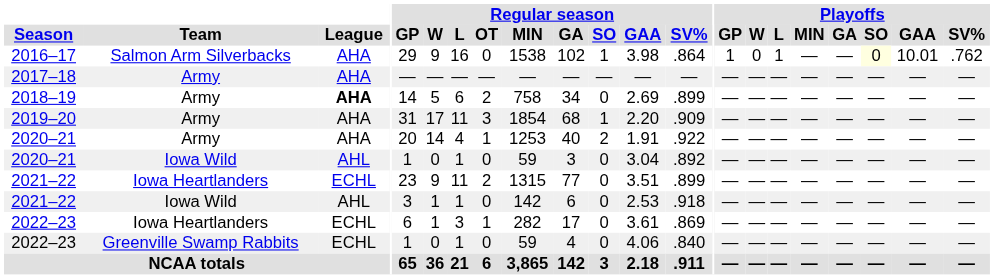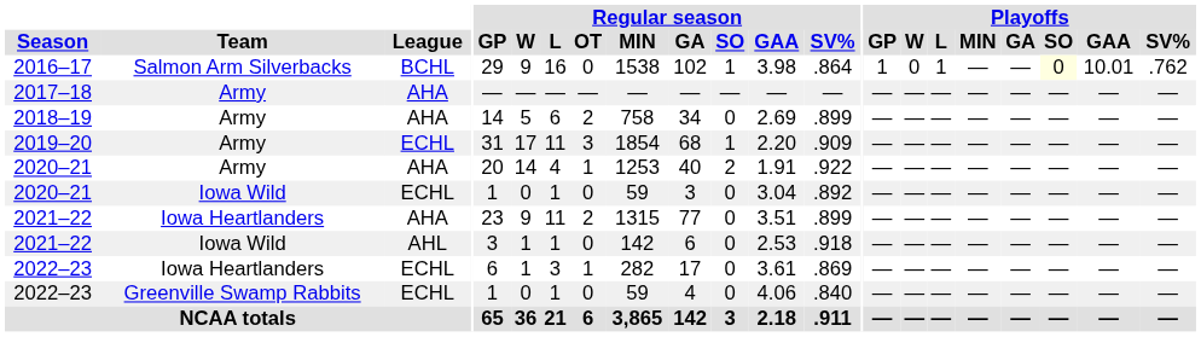 <table border="0" cellpadding="1" cellspacing="0" style="text-align:center; width:75%">
 <tr ALIGN="center" bgcolor="#e0e0e0">
 <th align="center" colspan="3" bgcolor="#ffffff"></th>
 <th align="center" rowspan="99" bgcolor="#ffffff"></th>
 <th align="center" colspan="9" bgcolor="#e0e0e0"><a href='#'>Regular season</a></th>
 <th align="center" rowspan="99" bgcolor="#ffffff"></th>
 <th align="center" colspan="8" bgcolor="#e0e0e0"><a href='#'>Playoffs</a></th>
 </tr>
 <tr ALIGN="center" bgcolor="#e0e0e0">
 <th><a href='#'>Season</a></th>
 <th>Team</th>
 <th>League</th>
 <th>GP</th>
 <th>W</th>
 <th>L</th>
 <th>OT</th>
 <th>MIN</th>
 <th>GA</th>
 <th><a href='#'>SO</a></th>
 <th><a href='#'>GAA</a></th>
 <th><a href='#'>SV%</a></th>
 <th>GP</th>
 <th>W</th>
 <th>L</th>
 <th>MIN</th>
 <th>GA</th>
 <th>SO</th>
 <th>GAA</th>
 <th>SV%</th>
 </tr>
 <tr>
 <td><a href='#'>2016–17</a></td>
 <td><a href='#'>Salmon Arm Silverbacks</a></td>
-<td><a href='#'>AHA</a></td>
+<td><a href='#'>BCHL</a></td>
 <td>29</td>
 <td>9</td>
 <td>16</td>
 <td>0</td>
 <td>1538</td>
 <td>102</td>
 <td>1</td>
 <td>3.98</td>
 <td>.864</td>
 <td>1</td>
 <td>0</td>
 <td>1</td>
 <td>—</td>
 <td>—</td>
 <td style="background: lightyellow;">0</td>
 <td>10.01</td>
 <td>.762</td>
 </tr>
 <tr bgcolor="f0f0f0">
 <td><a href='#'>2017–18</a></td>
 <td><a href='#'>Army</a></td>
 <td><a href='#'>AHA</a></td>
 <td>—</td>
 <td>—</td>
 <td>—</td>
 <td>—</td>
 <td>—</td>
 <td>—</td>
 <td>—</td>
 <td>—</td>
 <td>—</td>
 <td>—</td>
 <td>—</td>
 <td>—</td>
 <td>—</td>
 <td>—</td>
 <td>—</td>
 <td>—</td>
 <td>—</td>
 </tr>
 <tr>
 <td><a href='#'>2018–19</a></td>
 <td>Army</td>
-<td><strong>AHA</strong></td>
+<td>AHA</td>
 <td>14</td>
 <td>5</td>
 <td>6</td>
 <td>2</td>
 <td>758</td>
 <td>34</td>
 <td>0</td>
 <td>2.69</td>
 <td>.899</td>
 <td>—</td>
 <td>—</td>
 <td>—</td>
 <td>—</td>
 <td>—</td>
 <td>—</td>
 <td>—</td>
 <td>—</td>
 </tr>
 <tr bgcolor="f0f0f0">
 <td><a href='#'>2019–20</a></td>
 <td>Army</td>
-<td>AHA</td>
+<td><a href='#'>ECHL</a></td>
 <td>31</td>
 <td>17</td>
 <td>11</td>
 <td>3</td>
 <td>1854</td>
 <td>68</td>
 <td>1</td>
 <td>2.20</td>
 <td>.909</td>
 <td>—</td>
 <td>—</td>
 <td>—</td>
 <td>—</td>
 <td>—</td>
 <td>—</td>
 <td>—</td>
 <td>—</td>
 </tr>
 <tr>
 <td><a href='#'>2020–21</a></td>
 <td>Army</td>
 <td>AHA</td>
 <td>20</td>
 <td>14</td>
 <td>4</td>
 <td>1</td>
 <td>1253</td>
 <td>40</td>
 <td>2</td>
 <td>1.91</td>
 <td>.922</td>
 <td>—</td>
 <td>—</td>
 <td>—</td>
 <td>—</td>
 <td>—</td>
 <td>—</td>
 <td>—</td>
 <td>—</td>
 </tr>
 <tr bgcolor="f0f0f0">
 <td><a href='#'>2020–21</a></td>
 <td><a href='#'>Iowa Wild</a></td>
-<td><a href='#'>AHL</a></td>
+<td>ECHL</td>
 <td>1</td>
 <td>0</td>
 <td>1</td>
 <td>0</td>
 <td>59</td>
 <td>3</td>
 <td>0</td>
 <td>3.04</td>
 <td>.892</td>
 <td>—</td>
 <td>—</td>
 <td>—</td>
 <td>—</td>
 <td>—</td>
 <td>—</td>
 <td>—</td>
 <td>—</td>
 </tr>
 <tr>
 <td><a href='#'>2021–22</a></td>
 <td><a href='#'>Iowa Heartlanders</a></td>
-<td><a href='#'>ECHL</a></td>
+<td>AHA</td>
 <td>23</td>
 <td>9</td>
 <td>11</td>
 <td>2</td>
 <td>1315</td>
 <td>77</td>
 <td>0</td>
 <td>3.51</td>
 <td>.899</td>
 <td>—</td>
 <td>—</td>
 <td>—</td>
 <td>—</td>
 <td>—</td>
 <td>—</td>
 <td>—</td>
 <td>—</td>
 </tr>
 <tr bgcolor="f0f0f0">
 <td><a href='#'>2021–22</a></td>
 <td>Iowa Wild</td>
 <td>AHL</td>
 <td>3</td>
 <td>1</td>
 <td>1</td>
 <td>0</td>
 <td>142</td>
 <td>6</td>
 <td>0</td>
 <td>2.53</td>
 <td>.918</td>
 <td>—</td>
 <td>—</td>
 <td>—</td>
 <td>—</td>
 <td>—</td>
 <td>—</td>
 <td>—</td>
 <td>—</td>
 </tr>
 <tr>
 <td><a href='#'>2022–23</a></td>
 <td>Iowa Heartlanders</td>
 <td>ECHL</td>
 <td>6</td>
 <td>1</td>
 <td>3</td>
 <td>1</td>
 <td>282</td>
 <td>17</td>
 <td>0</td>
 <td>3.61</td>
 <td>.869</td>
 <td>—</td>
 <td>—</td>
 <td>—</td>
 <td>—</td>
 <td>—</td>
 <td>—</td>
 <td>—</td>
 <td>—</td>
 </tr>
 <tr bgcolor="f0f0f0">
 <td>2022–23</td>
 <td><a href='#'>Greenville Swamp Rabbits</a></td>
 <td>ECHL</td>
 <td>1</td>
 <td>0</td>
 <td>1</td>
 <td>0</td>
 <td>59</td>
 <td>4</td>
 <td>0</td>
 <td>4.06</td>
 <td>.840</td>
 <td>—</td>
 <td>—</td>
 <td>—</td>
 <td>—</td>
 <td>—</td>
 <td>—</td>
 <td>—</td>
 <td>—</td>
 </tr>
 <tr bgcolor="e0e0e0">
 <th colspan="3">NCAA totals</th>
 <th>65</th>
 <th>36</th>
 <th>21</th>
 <th>6</th>
 <th>3,865</th>
 <th>142</th>
 <th>3</th>
 <th>2.18</th>
 <th>.911</th>
 <th>—</th>
 <th>—</th>
 <th>—</th>
 <th>—</th>
 <th>—</th>
 <th>—</th>
 <th>—</th>
 <th>—</th>
 </tr>
 </table>
